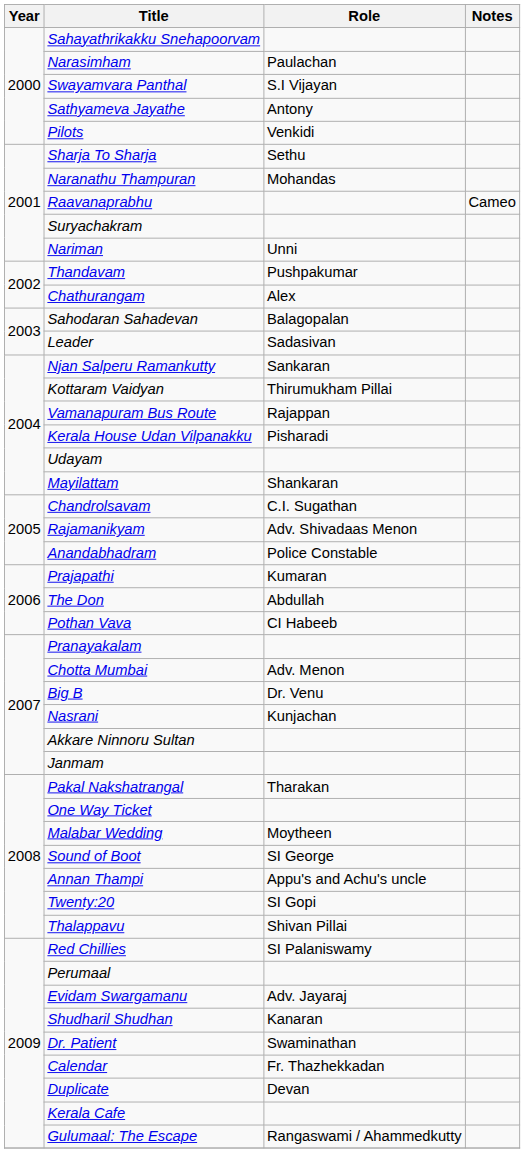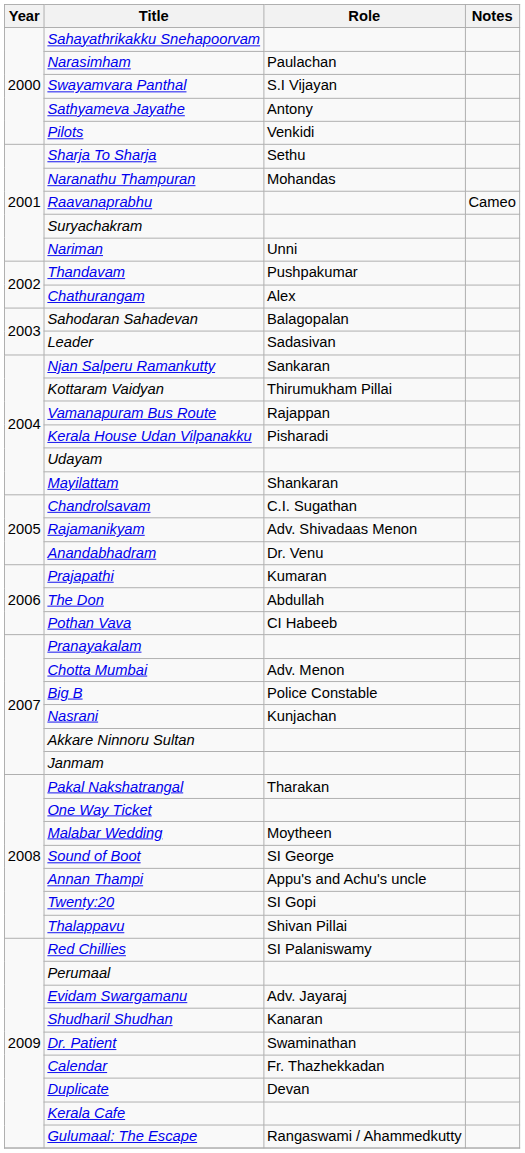 <table class="wikitable sortable">
 <tr>
 <th>Year</th>
 <th>Title</th>
 <th>Role</th>
 <th class="unsortable">Notes</th>
 </tr>
 <tr>
 <td rowspan=5>2000</td>
 <td><em><a href='#'>Sahayathrikakku Snehapoorvam</a></em></td>
 <td></td>
 <td></td>
 </tr>
 <tr>
 <td><em><a href='#'>Narasimham</a></em></td>
 <td>Paulachan</td>
 <td></td>
 </tr>
 <tr>
 <td><em><a href='#'>Swayamvara Panthal</a></em></td>
 <td>S.I Vijayan</td>
 <td></td>
 </tr>
 <tr>
 <td><em><a href='#'>Sathyameva Jayathe</a></em></td>
 <td>Antony</td>
 <td></td>
 </tr>
 <tr>
 <td><em><a href='#'>Pilots</a></em></td>
 <td>Venkidi</td>
 <td></td>
 </tr>
 <tr>
 <td rowspan=5>2001</td>
 <td><em><a href='#'>Sharja To Sharja</a></em></td>
 <td>Sethu</td>
 <td></td>
 </tr>
 <tr>
 <td><em><a href='#'>Naranathu Thampuran</a></em></td>
 <td>Mohandas</td>
 <td></td>
 </tr>
 <tr>
 <td><em><a href='#'>Raavanaprabhu</a></em></td>
 <td></td>
 <td>Cameo</td>
 </tr>
 <tr>
 <td><em>Suryachakram</em></td>
 <td></td>
 <td></td>
 </tr>
 <tr>
 <td><em><a href='#'>Nariman</a></em></td>
 <td>Unni</td>
 <td></td>
 </tr>
 <tr>
 <td rowspan=2>2002</td>
 <td><em><a href='#'>Thandavam</a></em></td>
 <td>Pushpakumar</td>
 <td></td>
 </tr>
 <tr>
 <td><em><a href='#'>Chathurangam</a></em></td>
 <td>Alex</td>
 <td></td>
 </tr>
 <tr>
 <td rowspan=2>2003</td>
 <td><em>Sahodaran Sahadevan</em></td>
 <td>Balagopalan</td>
 <td></td>
 </tr>
 <tr>
 <td><em>Leader</em></td>
 <td>Sadasivan</td>
 <td></td>
 </tr>
 <tr>
 <td rowspan=6>2004</td>
 <td><em><a href='#'>Njan Salperu Ramankutty</a></em></td>
 <td>Sankaran</td>
 <td></td>
 </tr>
 <tr>
 <td><em>Kottaram Vaidyan</em></td>
 <td>Thirumukham Pillai</td>
 <td></td>
 </tr>
 <tr>
 <td><em><a href='#'>Vamanapuram Bus Route</a></em></td>
 <td>Rajappan</td>
 <td></td>
 </tr>
 <tr>
 <td><em><a href='#'>Kerala House Udan Vilpanakku</a></em></td>
 <td>Pisharadi</td>
 <td></td>
 </tr>
 <tr>
 <td><em>Udayam</em></td>
 <td></td>
 <td></td>
 </tr>
 <tr>
 <td><em><a href='#'>Mayilattam</a></em></td>
 <td>Shankaran</td>
 <td></td>
 </tr>
 <tr>
 <td rowspan=3>2005</td>
 <td><em><a href='#'>Chandrolsavam</a></em></td>
 <td>C.I. Sugathan</td>
 <td></td>
 </tr>
 <tr>
 <td><em><a href='#'>Rajamanikyam</a></em></td>
 <td>Adv. Shivadaas Menon</td>
 <td></td>
 </tr>
 <tr>
 <td><em><a href='#'>Anandabhadram</a></em></td>
-<td>Police Constable</td>
+<td>Dr. Venu</td>
 <td></td>
 </tr>
 <tr>
 <td rowspan=3>2006</td>
 <td><em><a href='#'>Prajapathi</a></em></td>
 <td>Kumaran</td>
 <td></td>
 </tr>
 <tr>
 <td><em><a href='#'>The Don</a></em></td>
 <td>Abdullah</td>
 <td></td>
 </tr>
 <tr>
 <td><em><a href='#'>Pothan Vava</a></em></td>
 <td>CI Habeeb</td>
 <td></td>
 </tr>
 <tr>
 <td rowspan=6>2007</td>
 <td><em><a href='#'>Pranayakalam</a></em></td>
 <td></td>
 <td></td>
 </tr>
 <tr>
 <td><em><a href='#'>Chotta Mumbai</a></em></td>
 <td>Adv. Menon</td>
 <td></td>
 </tr>
 <tr>
 <td><em><a href='#'>Big B</a></em></td>
-<td>Dr. Venu</td>
+<td>Police Constable</td>
 <td></td>
 </tr>
 <tr>
 <td><em><a href='#'>Nasrani</a></em></td>
 <td>Kunjachan</td>
 <td></td>
 </tr>
 <tr>
 <td><em>Akkare Ninnoru Sultan</em></td>
 <td></td>
 <td></td>
 </tr>
 <tr>
 <td><em>Janmam</em></td>
 <td></td>
 <td></td>
 </tr>
 <tr>
 <td rowspan=7>2008</td>
 <td><em><a href='#'>Pakal Nakshatrangal</a></em></td>
 <td>Tharakan</td>
 <td></td>
 </tr>
 <tr>
 <td><em><a href='#'>One Way Ticket</a></em></td>
 <td></td>
 <td></td>
 </tr>
 <tr>
 <td><em><a href='#'>Malabar Wedding</a></em></td>
 <td>Moytheen</td>
 <td></td>
 </tr>
 <tr>
 <td><em><a href='#'>Sound of Boot</a></em></td>
 <td>SI George</td>
 <td></td>
 </tr>
 <tr>
 <td><em><a href='#'>Annan Thampi</a></em></td>
 <td>Appu's and Achu's uncle</td>
 <td></td>
 </tr>
 <tr>
 <td><em><a href='#'>Twenty:20</a></em></td>
 <td>SI Gopi</td>
 <td></td>
 </tr>
 <tr>
 <td><em><a href='#'>Thalappavu</a></em></td>
 <td>Shivan Pillai</td>
 <td></td>
 </tr>
 <tr>
 <td rowspan=9>2009</td>
 <td><em><a href='#'>Red Chillies</a></em></td>
 <td>SI Palaniswamy</td>
 <td></td>
 </tr>
 <tr>
 <td><em>Perumaal</em></td>
 <td></td>
 <td></td>
 </tr>
 <tr>
 <td><em><a href='#'>Evidam Swargamanu</a></em></td>
 <td>Adv. Jayaraj</td>
 <td></td>
 </tr>
 <tr>
 <td><em><a href='#'>Shudharil Shudhan</a></em></td>
 <td>Kanaran</td>
 <td></td>
 </tr>
 <tr>
 <td><em><a href='#'>Dr. Patient</a></em></td>
 <td>Swaminathan</td>
 <td></td>
 </tr>
 <tr>
 <td><em><a href='#'>Calendar</a></em></td>
 <td>Fr. Thazhekkadan</td>
 <td></td>
 </tr>
 <tr>
 <td><em><a href='#'>Duplicate</a></em></td>
 <td>Devan</td>
 <td></td>
 </tr>
 <tr>
 <td><em><a href='#'>Kerala Cafe</a></em></td>
 <td></td>
 <td></td>
 </tr>
 <tr>
 <td><em><a href='#'>Gulumaal: The Escape</a></em></td>
 <td>Rangaswami / Ahammedkutty</td>
 <td></td>
 </tr>
 <tr>
 </tr>
 </table>
